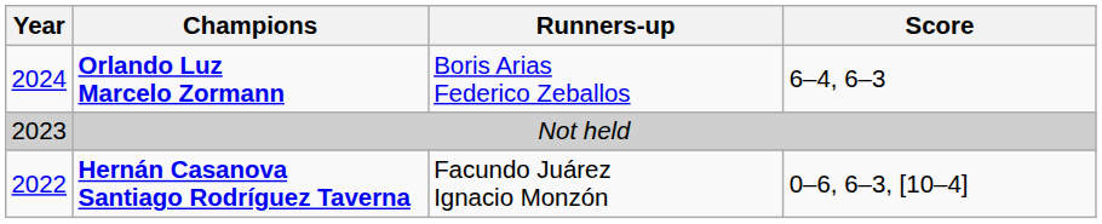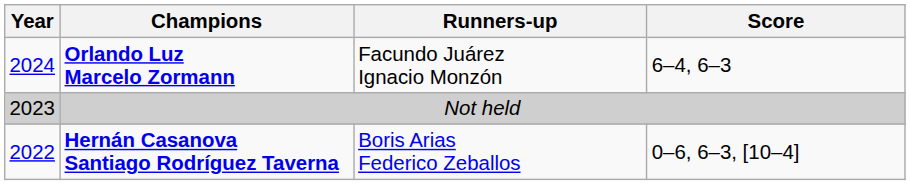 <table class="wikitable" style="font-size:90%">
 <tr>
 <th>Year</th>
 <th style="width:200px;">Champions</th>
 <th style="width:200px;">Runners-up</th>
 <th style="width:175px;">Score</th>
 </tr>
 <tr>
 <td><a href='#'>2024</a></td>
 <td> <strong><a href='#'>Orlando Luz</a></strong><br> <strong><a href='#'>Marcelo Zormann</a></strong></td>
-<td> <a href='#'>Boris Arias</a><br> <a href='#'>Federico Zeballos</a></td>
+<td> Facundo Juárez<br> Ignacio Monzón</td>
 <td>6–4, 6–3</td>
 </tr>
 <tr>
 <td style="background:#cfcfcf">2023</td>
 <td colspan=3 align=center style="background:#cfcfcf"><em>Not held</em></td>
 </tr>
 <tr>
 <td><a href='#'>2022</a></td>
 <td> <strong><a href='#'>Hernán Casanova</a></strong><br> <strong><a href='#'>Santiago Rodríguez Taverna</a></strong></td>
-<td> Facundo Juárez<br> Ignacio Monzón</td>
+<td> <a href='#'>Boris Arias</a><br> <a href='#'>Federico Zeballos</a></td>
 <td>0–6, 6–3, [10–4]</td>
 </tr>
 </table>
